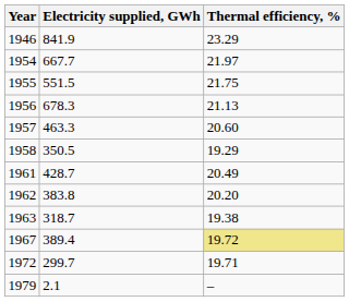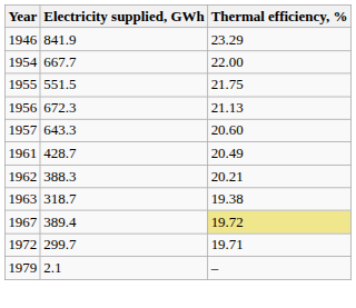 <table class="wikitable">
 <tr>
 <th>Year</th>
 <th>Electricity supplied, GWh</th>
 <th>Thermal  efficiency, %</th>
 </tr>
 <tr>
 <td>1946</td>
 <td>841.9</td>
 <td>23.29</td>
 </tr>
 <tr>
 <td>1954</td>
 <td>667.7</td>
-<td>21.97</td>
+<td>22.00</td>
 </tr>
 <tr>
 <td>1955</td>
 <td>551.5</td>
 <td>21.75</td>
 </tr>
 <tr>
 <td>1956</td>
-<td>678.3</td>
+<td>672.3</td>
 <td>21.13</td>
 </tr>
 <tr>
 <td>1957</td>
-<td>463.3</td>
+<td>643.3</td>
 <td>20.60</td>
-</tr>
-<tr>
-<td>1958</td>
-<td>350.5</td>
-<td>19.29</td>
 </tr>
 <tr>
 <td>1961</td>
 <td>428.7</td>
 <td>20.49</td>
 </tr>
 <tr>
 <td>1962</td>
-<td>383.8</td>
-<td>20.20</td>
+<td>388.3</td>
+<td>20.21</td>
 </tr>
 <tr>
 <td>1963</td>
 <td>318.7</td>
 <td>19.38</td>
 </tr>
 <tr>
 <td>1967</td>
 <td>389.4</td>
 <td style="background: khaki;">19.72</td>
 </tr>
 <tr>
 <td>1972</td>
 <td>299.7</td>
 <td>19.71</td>
 </tr>
 <tr>
 <td>1979</td>
 <td>2.1</td>
 <td>–</td>
 </tr>
 </table>
